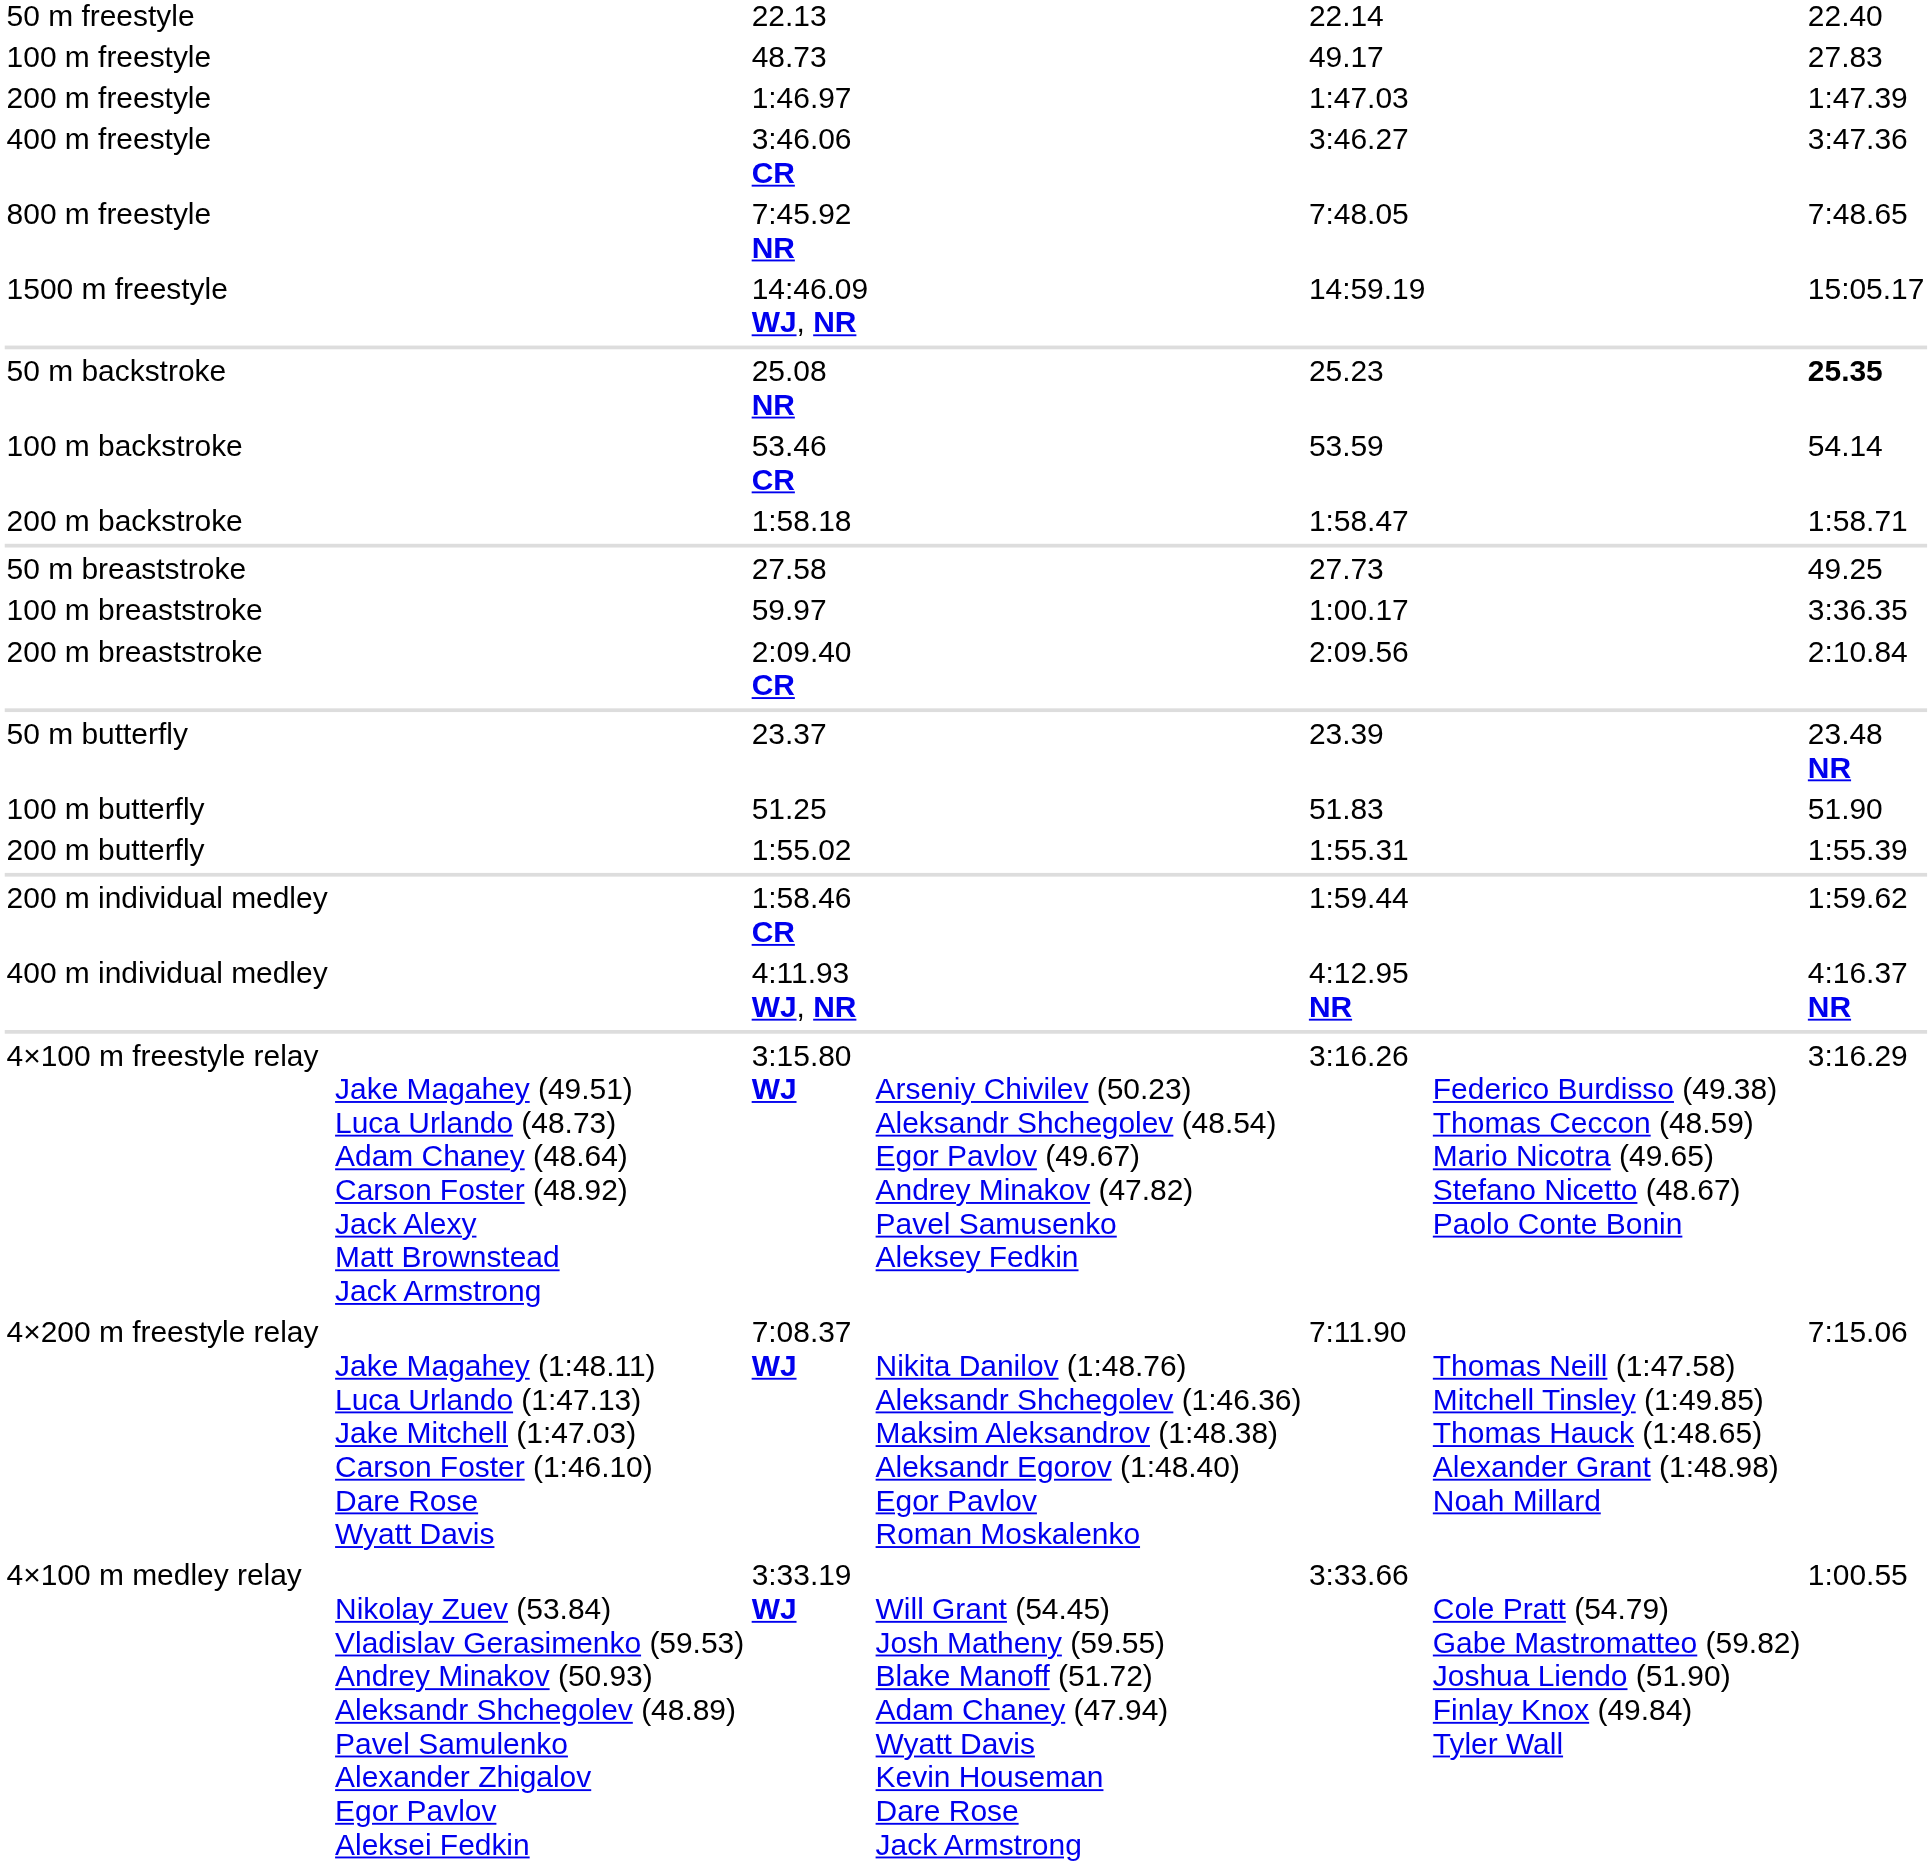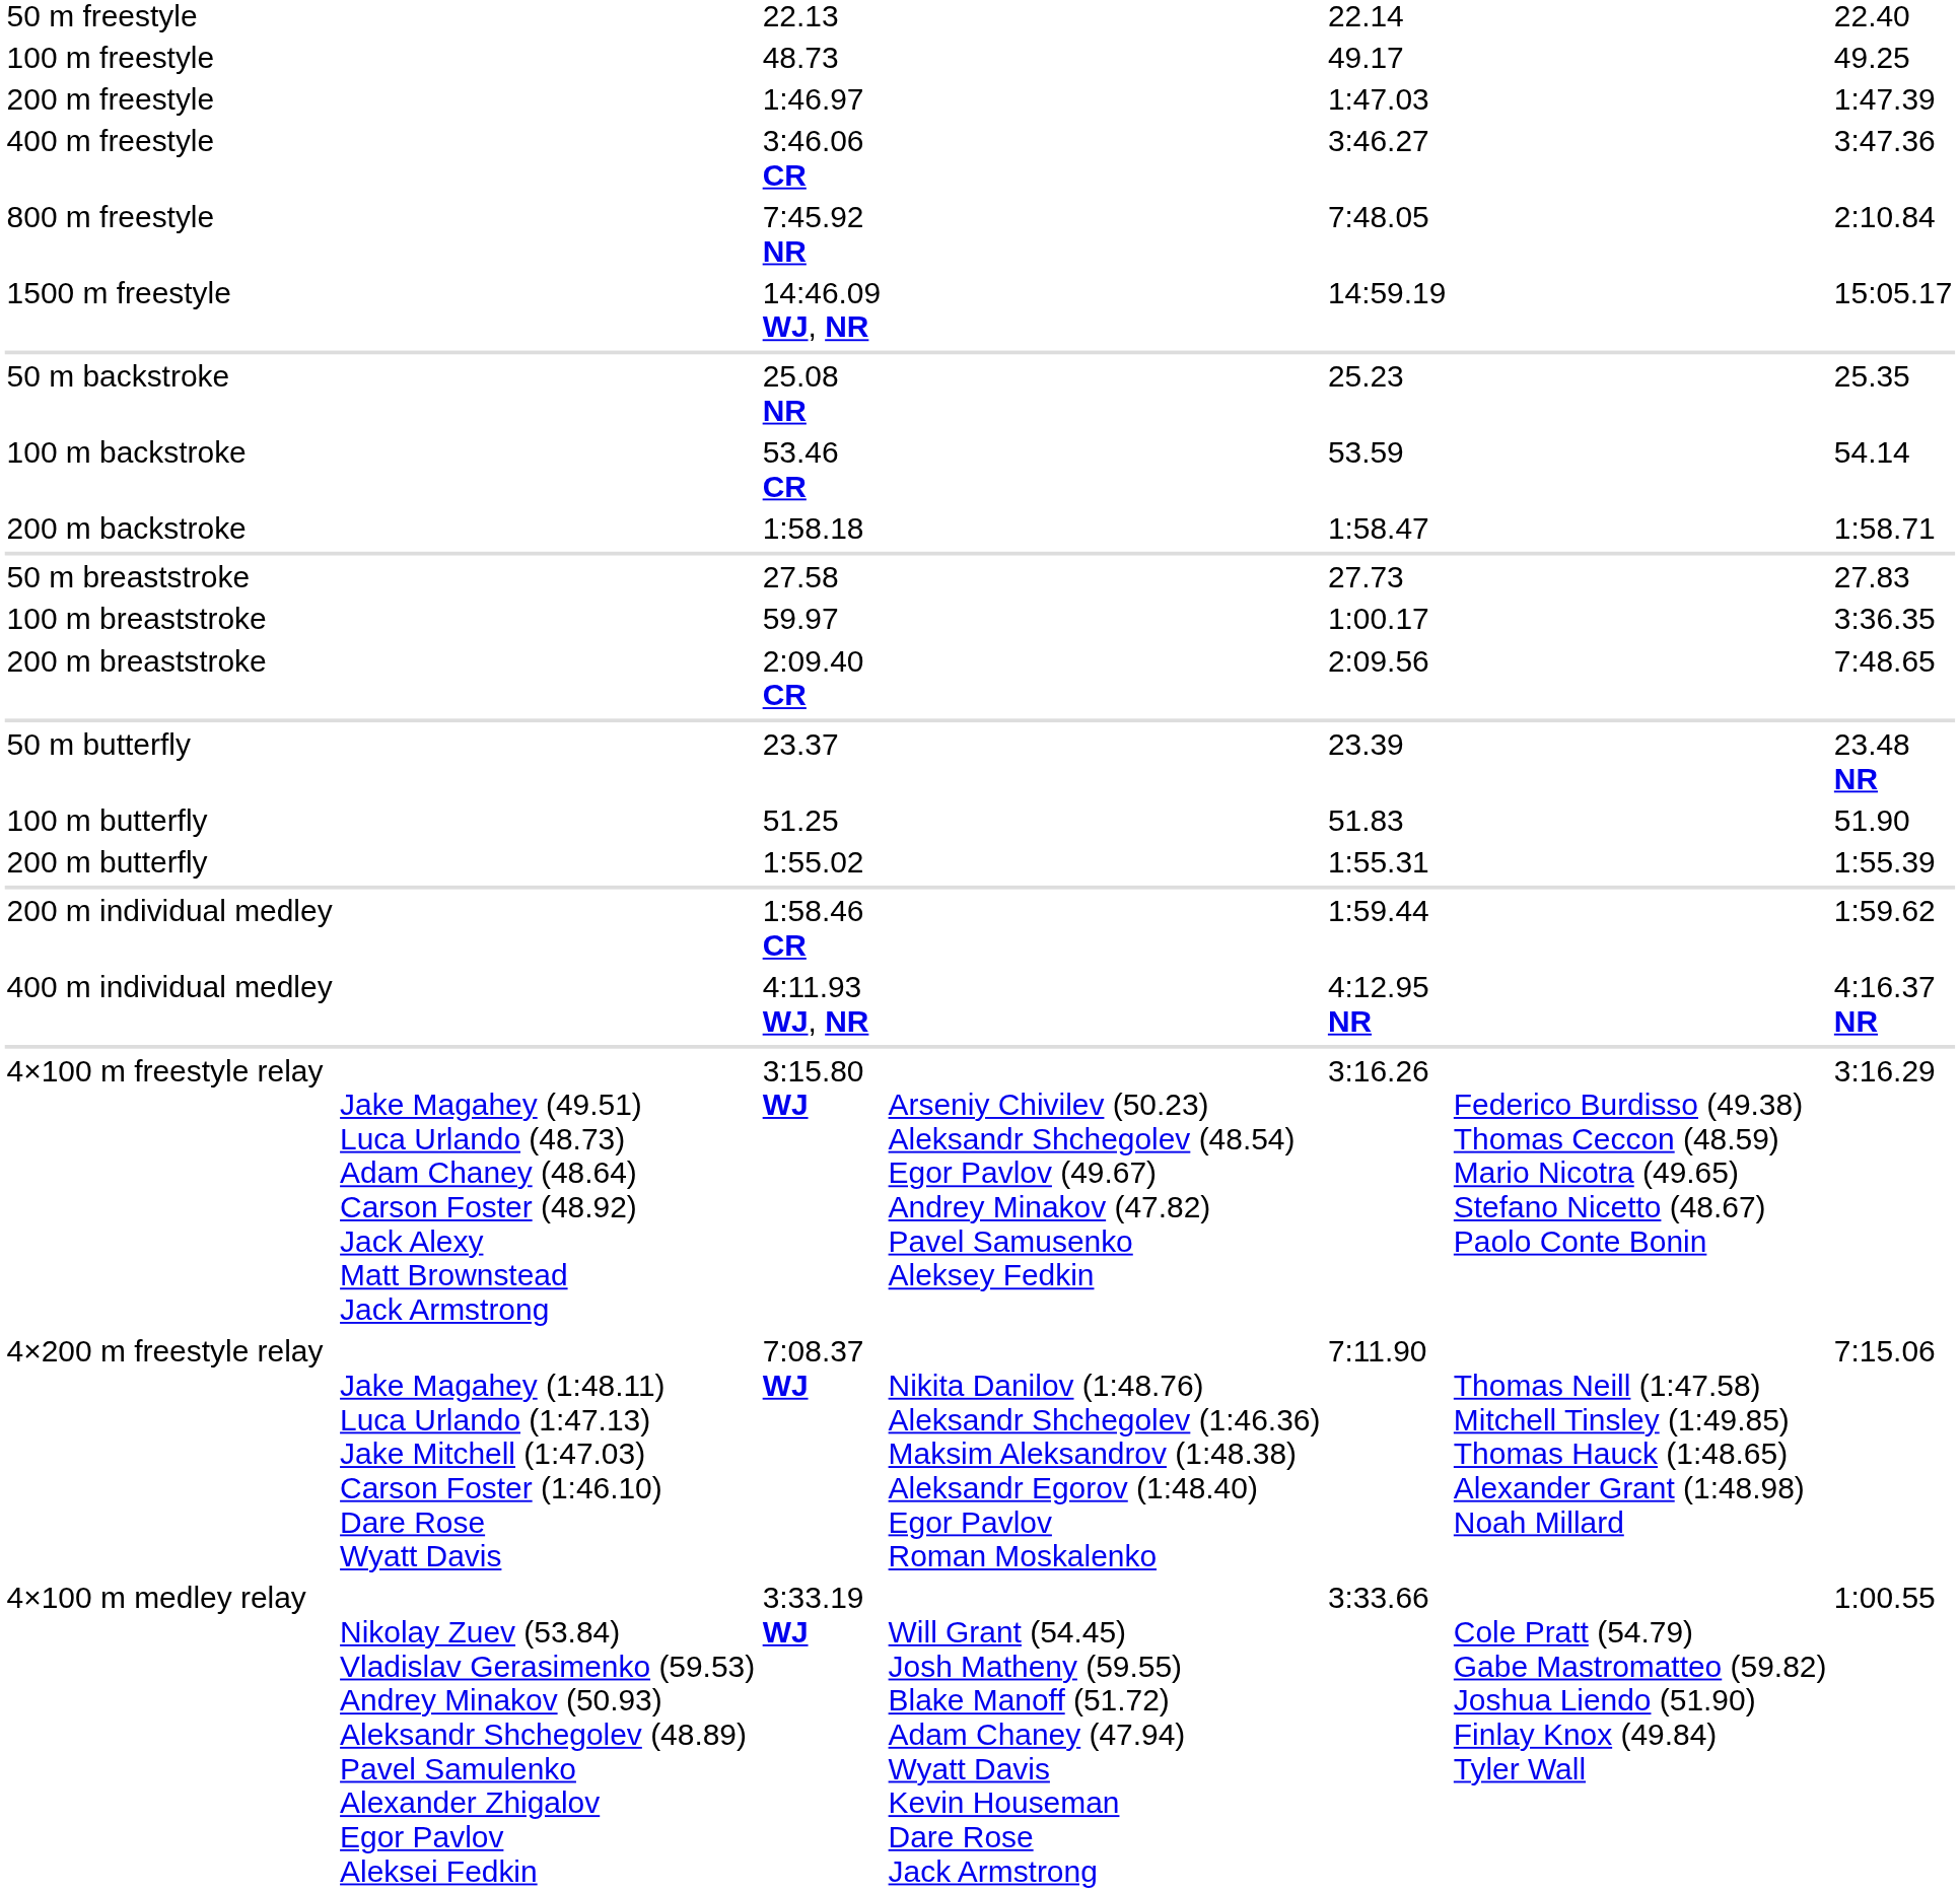 <table>
 <tr valign="top">
 <td>50 m freestyle</td>
 <td></td>
 <td>22.13</td>
 <td></td>
 <td>22.14</td>
 <td></td>
 <td>22.40</td>
 </tr>
 <tr>
 <td>100 m freestyle</td>
 <td></td>
 <td>48.73</td>
 <td></td>
 <td>49.17</td>
 <td></td>
-<td>27.83</td>
+<td>49.25</td>
 </tr>
 <tr valign="top">
 <td>200 m freestyle</td>
 <td></td>
 <td>1:46.97</td>
 <td></td>
 <td>1:47.03</td>
 <td></td>
 <td>1:47.39</td>
 </tr>
 <tr valign="top">
 <td>400 m freestyle</td>
 <td></td>
 <td>3:46.06<br><strong><a href='#'>CR</a></strong></td>
 <td></td>
 <td>3:46.27</td>
 <td></td>
 <td>3:47.36</td>
 </tr>
 <tr valign="top">
 <td>800 m freestyle</td>
 <td></td>
 <td>7:45.92<br><strong><a href='#'>NR</a></strong></td>
 <td></td>
 <td>7:48.05</td>
 <td></td>
-<td>7:48.65</td>
+<td>2:10.84</td>
 </tr>
 <tr valign="top">
 <td>1500 m freestyle</td>
 <td></td>
 <td>14:46.09<br><strong><a href='#'>WJ</a></strong>, <strong><a href='#'>NR</a></strong></td>
 <td></td>
 <td>14:59.19</td>
 <td></td>
 <td>15:05.17</td>
 </tr>
 <tr bgcolor=#DDDDDD>
 <td colspan=7></td>
 </tr>
 <tr valign="top">
 <td>50 m backstroke</td>
 <td></td>
 <td>25.08<br><strong><a href='#'>NR</a></strong></td>
 <td></td>
 <td>25.23</td>
 <td></td>
-<td><strong>25.35</strong></td>
+<td>25.35</td>
 </tr>
 <tr valign="top">
 <td>100 m backstroke</td>
 <td></td>
 <td>53.46<br><strong><a href='#'>CR</a></strong></td>
 <td></td>
 <td>53.59</td>
 <td></td>
 <td>54.14</td>
 </tr>
 <tr valign="top">
 <td>200 m backstroke</td>
 <td></td>
 <td>1:58.18</td>
 <td></td>
 <td>1:58.47</td>
 <td></td>
 <td>1:58.71</td>
 </tr>
 <tr bgcolor=#DDDDDD>
 <td colspan=7></td>
 </tr>
 <tr valign="top">
 <td>50 m breaststroke</td>
 <td></td>
 <td>27.58</td>
 <td></td>
 <td>27.73</td>
 <td></td>
-<td>49.25</td>
+<td>27.83</td>
 </tr>
 <tr valign="top">
 <td>100 m breaststroke</td>
 <td></td>
 <td>59.97</td>
 <td></td>
 <td>1:00.17</td>
 <td></td>
 <td>3:36.35</td>
 </tr>
 <tr valign="top">
 <td>200 m breaststroke</td>
 <td></td>
 <td>2:09.40<br><strong><a href='#'>CR</a></strong></td>
 <td></td>
 <td>2:09.56</td>
 <td></td>
-<td>2:10.84</td>
+<td>7:48.65</td>
 </tr>
 <tr bgcolor=#DDDDDD>
 <td colspan=7></td>
 </tr>
 <tr valign="top">
 <td>50 m butterfly</td>
 <td></td>
 <td>23.37</td>
 <td></td>
 <td>23.39</td>
 <td></td>
 <td>23.48<br><strong><a href='#'>NR</a></strong></td>
 </tr>
 <tr valign="top">
 <td>100 m butterfly</td>
 <td></td>
 <td>51.25</td>
 <td></td>
 <td>51.83</td>
 <td></td>
 <td>51.90</td>
 </tr>
 <tr valign="top">
 <td>200 m butterfly</td>
 <td></td>
 <td>1:55.02</td>
 <td></td>
 <td>1:55.31</td>
 <td></td>
 <td>1:55.39</td>
 </tr>
 <tr bgcolor=#DDDDDD>
 <td colspan=7></td>
 </tr>
 <tr valign="top">
 <td>200 m individual medley</td>
 <td></td>
 <td>1:58.46<br><strong><a href='#'>CR</a></strong></td>
 <td></td>
 <td>1:59.44</td>
 <td></td>
 <td>1:59.62</td>
 </tr>
 <tr valign="top">
 <td>400 m individual medley</td>
 <td></td>
 <td>4:11.93<br><strong><a href='#'>WJ</a></strong>, <strong><a href='#'>NR</a></strong></td>
 <td></td>
 <td>4:12.95<br><strong><a href='#'>NR</a></strong></td>
 <td></td>
 <td>4:16.37<br><strong><a href='#'>NR</a></strong></td>
 </tr>
 <tr bgcolor=#DDDDDD>
 <td colspan=7></td>
 </tr>
 <tr valign="top">
 <td>4×100 m freestyle relay</td>
 <td><br><a href='#'>Jake Magahey</a> (49.51)<br><a href='#'>Luca Urlando</a> (48.73)<br><a href='#'>Adam Chaney</a> (48.64)<br><a href='#'>Carson Foster</a> (48.92)<br><a href='#'>Jack Alexy</a><br><a href='#'>Matt Brownstead</a><br><a href='#'>Jack Armstrong</a></td>
 <td>3:15.80<br><strong><a href='#'>WJ</a></strong></td>
 <td><br><a href='#'>Arseniy Chivilev</a> (50.23)<br><a href='#'>Aleksandr Shchegolev</a> (48.54)<br><a href='#'>Egor Pavlov</a> (49.67)<br><a href='#'>Andrey Minakov</a> (47.82)<br><a href='#'>Pavel Samusenko</a><br><a href='#'>Aleksey Fedkin</a></td>
 <td>3:16.26</td>
 <td><br><a href='#'>Federico Burdisso</a> (49.38)<br><a href='#'>Thomas Ceccon</a> (48.59)<br><a href='#'>Mario Nicotra</a> (49.65)<br><a href='#'>Stefano Nicetto</a> (48.67)<br><a href='#'>Paolo Conte Bonin</a></td>
 <td>3:16.29</td>
 </tr>
 <tr valign="top">
 <td>4×200 m freestyle relay</td>
 <td><br><a href='#'>Jake Magahey</a> (1:48.11)<br><a href='#'>Luca Urlando</a> (1:47.13)<br><a href='#'>Jake Mitchell</a> (1:47.03)<br><a href='#'>Carson Foster</a> (1:46.10)<br><a href='#'>Dare Rose</a><br><a href='#'>Wyatt Davis</a></td>
 <td>7:08.37<br><strong><a href='#'>WJ</a></strong></td>
 <td><br><a href='#'>Nikita Danilov</a> (1:48.76)<br><a href='#'>Aleksandr Shchegolev</a> (1:46.36)<br><a href='#'>Maksim Aleksandrov</a> (1:48.38)<br><a href='#'>Aleksandr Egorov</a> (1:48.40)<br><a href='#'>Egor Pavlov</a><br><a href='#'>Roman Moskalenko</a></td>
 <td>7:11.90</td>
 <td><br><a href='#'>Thomas Neill</a> (1:47.58)<br><a href='#'>Mitchell Tinsley</a> (1:49.85)<br><a href='#'>Thomas Hauck</a> (1:48.65)<br><a href='#'>Alexander Grant</a> (1:48.98)<br><a href='#'>Noah Millard</a></td>
 <td>7:15.06</td>
 </tr>
 <tr valign="top">
 <td>4×100 m medley relay</td>
 <td><br><a href='#'>Nikolay Zuev</a> (53.84)<br><a href='#'>Vladislav Gerasimenko</a> (59.53)<br><a href='#'>Andrey Minakov</a> (50.93)<br><a href='#'>Aleksandr Shchegolev</a> (48.89)<br><a href='#'>Pavel Samulenko</a><br><a href='#'>Alexander Zhigalov</a><br><a href='#'>Egor Pavlov</a><br><a href='#'>Aleksei Fedkin</a></td>
 <td>3:33.19<br><strong><a href='#'>WJ</a></strong></td>
 <td><br><a href='#'>Will Grant</a> (54.45)<br><a href='#'>Josh Matheny</a> (59.55)<br><a href='#'>Blake Manoff</a> (51.72)<br><a href='#'>Adam Chaney</a> (47.94)<br><a href='#'>Wyatt Davis</a><br><a href='#'>Kevin Houseman</a><br><a href='#'>Dare Rose</a><br><a href='#'>Jack Armstrong</a></td>
 <td>3:33.66</td>
 <td><br><a href='#'>Cole Pratt</a> (54.79)<br><a href='#'>Gabe Mastromatteo</a> (59.82)<br><a href='#'>Joshua Liendo</a> (51.90)<br><a href='#'>Finlay Knox</a> (49.84)<br><a href='#'>Tyler Wall</a><br></td>
 <td>1:00.55</td>
 </tr>
 </table>
